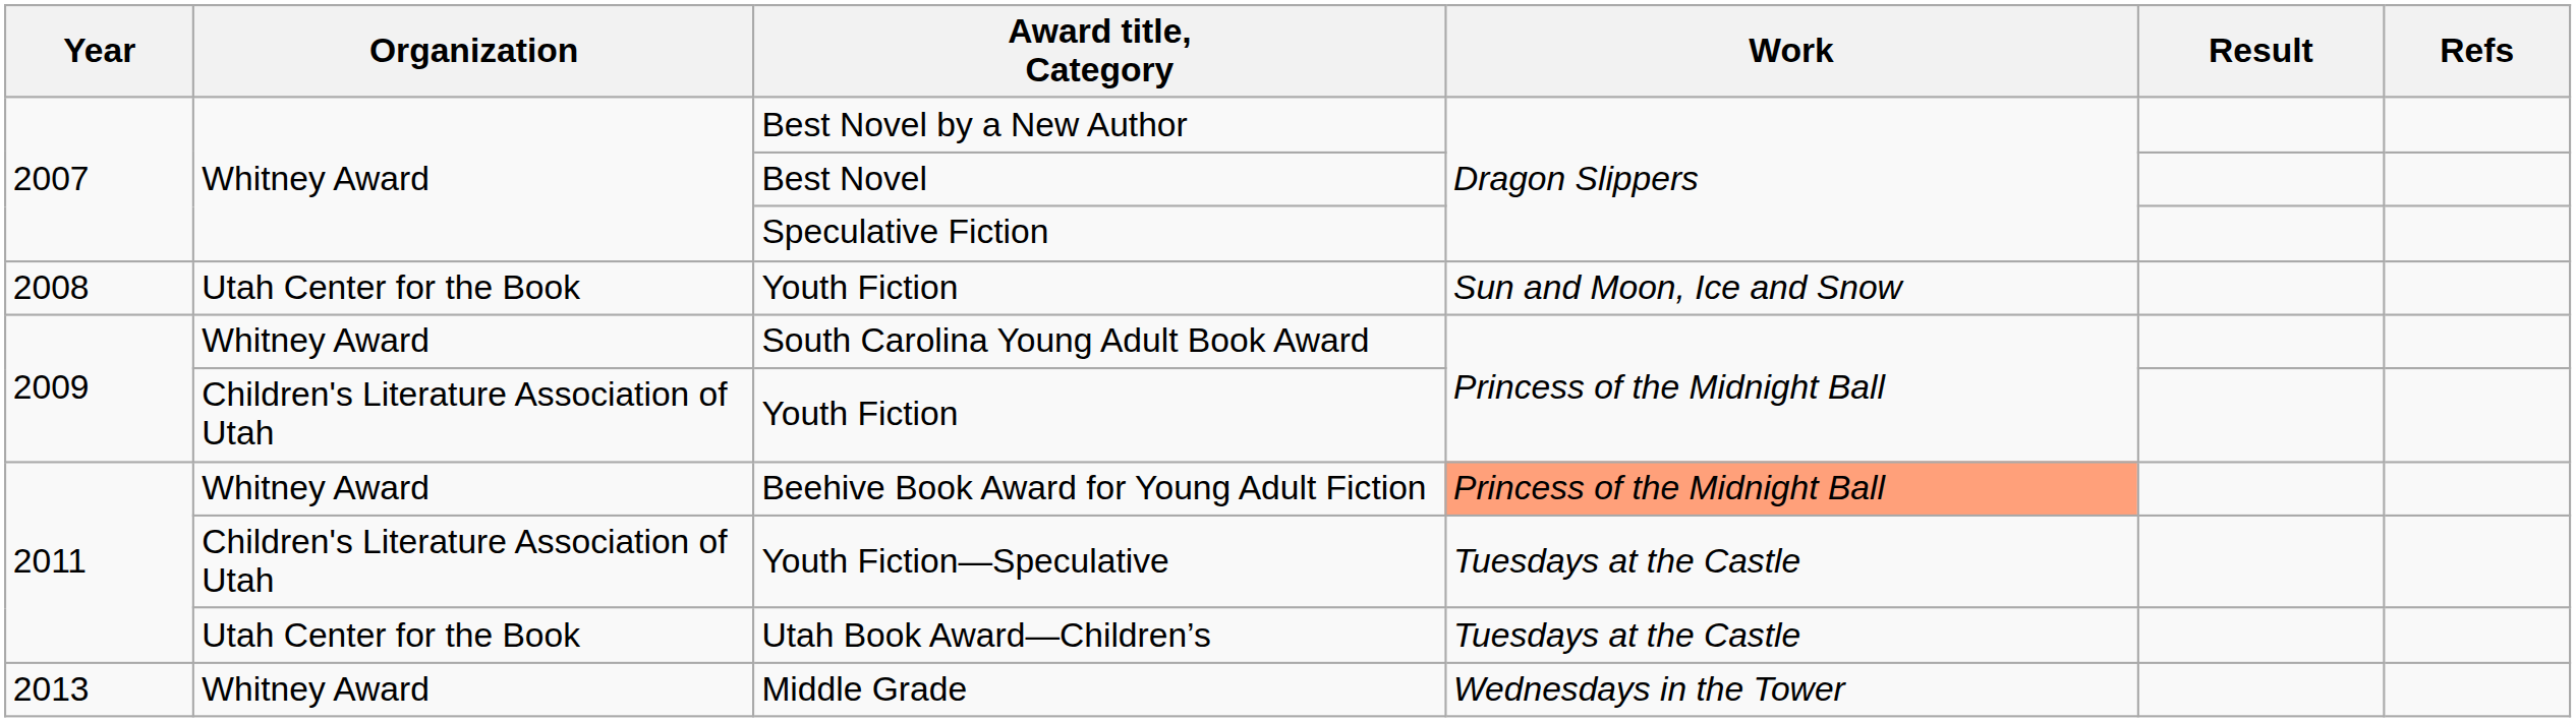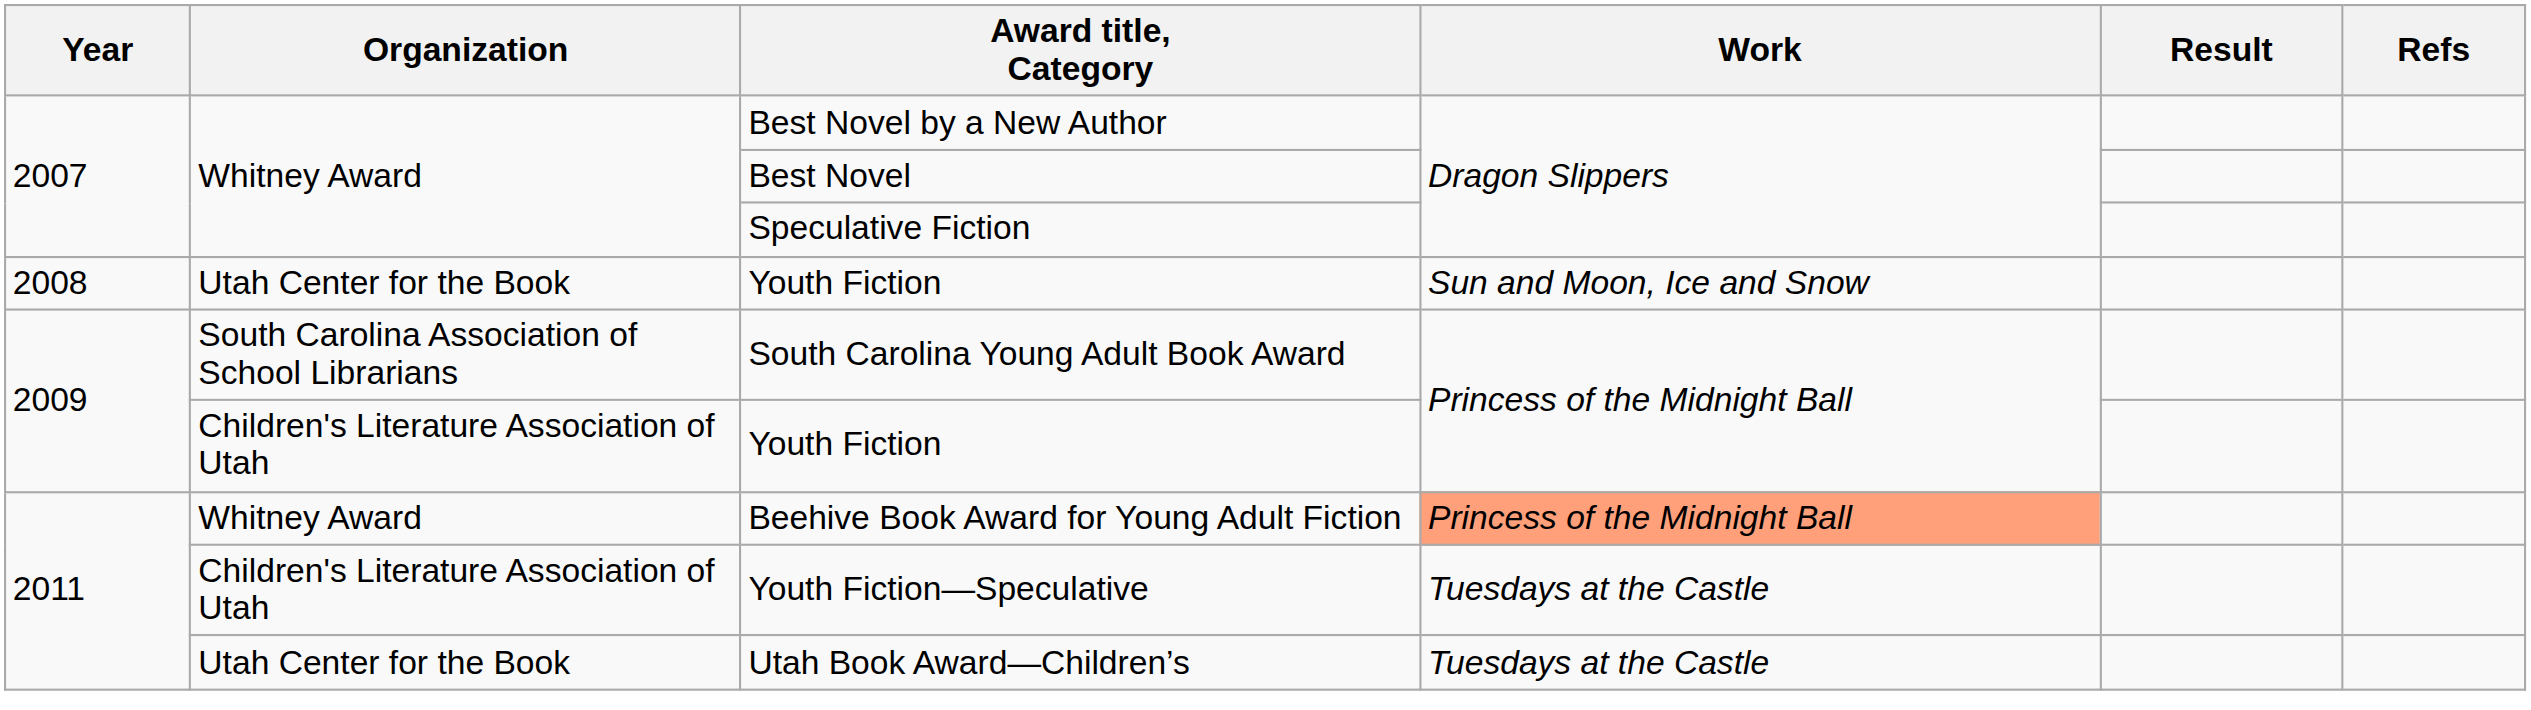 <table class="wikitable" style="width:95%;" cellpadding="5">
 <tr>
 <th scope="col" style="width:30px;">Year</th>
 <th scope="col" style="width:120px;">Organization</th>
 <th scope="col" style="width:150px;">Award title,<br>Category</th>
 <th scope="col" style="width:150px;">Work</th>
 <th scope="col" style="width:10px;">Result</th>
 <th scope="col" style="width:10px;">Refs<br></th>
 </tr>
 <tr>
 <td scope="row" rowspan=3>2007</td>
 <td scope="row" rowspan=3>Whitney Award</td>
 <td>Best Novel by a New Author</td>
 <td scope="row" rowspan=3><em>Dragon Slippers</em></td>
 <td></td>
 <td></td>
 </tr>
 <tr>
 <td>Best Novel</td>
 <td></td>
 <td></td>
 </tr>
 <tr>
 <td>Speculative Fiction</td>
 <td></td>
 <td></td>
 </tr>
 <tr>
 <td>2008</td>
 <td>Utah Center for the Book</td>
 <td>Youth Fiction</td>
 <td><em>Sun and Moon, Ice and Snow</em></td>
 <td></td>
 <td></td>
 </tr>
 <tr>
 <td scope="row" rowspan=2>2009</td>
-<td>Whitney Award</td>
+<td>South Carolina Association of School Librarians</td>
 <td>South Carolina Young Adult Book Award</td>
 <td scope="row" rowspan=2><em>Princess of the Midnight Ball</em></td>
 <td></td>
 <td></td>
 </tr>
 <tr>
 <td>Children's Literature Association of Utah</td>
 <td>Youth Fiction</td>
 <td></td>
 <td></td>
 </tr>
 <tr>
 <td scope="row" rowspan=3>2011</td>
 <td>Whitney Award</td>
 <td>Beehive Book Award for Young Adult Fiction</td>
 <td style="background: lightsalmon;"><em>Princess of the Midnight Ball</em></td>
 <td></td>
 <td></td>
 </tr>
 <tr>
 <td>Children's Literature Association of Utah</td>
 <td>Youth Fiction—Speculative</td>
 <td><em>Tuesdays at the Castle</em></td>
 <td></td>
 <td></td>
 </tr>
 <tr>
 <td>Utah Center for the Book</td>
 <td>Utah Book Award—Children’s</td>
 <td><em>Tuesdays at the Castle</em></td>
 <td></td>
 <td></td>
 </tr>
-<tr>
-<td>2013</td>
-<td>Whitney Award</td>
-<td>Middle Grade</td>
-<td><em>Wednesdays in the Tower</em></td>
-<td></td>
-<td></td>
-</tr>
 </table>
